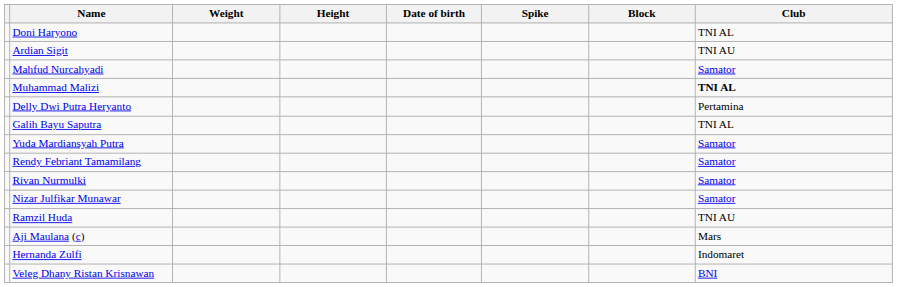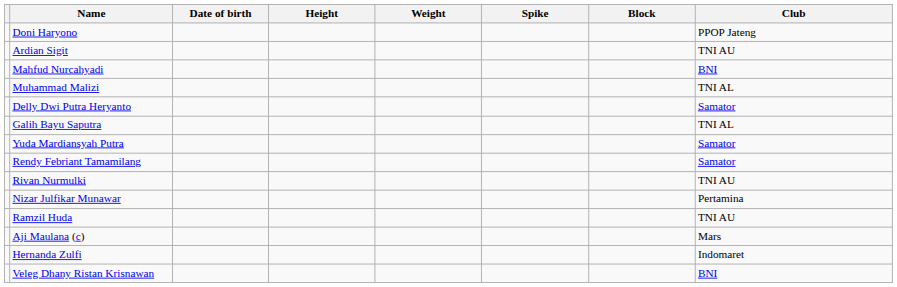 <table class="wikitable sortable" style="font-size:80%; text-align:center;">
 <tr>
 <th></th>
 <th style="width:14em">Name</th>
+<th style="width:8em">Date of birth</th>
+<th style="width:9em">Height</th>
 <th style="width:9em">Weight</th>
-<th style="width:9em">Height</th>
-<th style="width:8em">Date of birth</th>
 <th style="width:9em">Spike</th>
 <th style="width:9em">Block</th>
 <th style="width:17em">Club</th>
 </tr>
 <tr>
 <td></td>
 <td align=left><a href='#'>Doni Haryono</a></td>
-<td></td>
-<td></td>
 <td align=right></td>
 <td></td>
 <td></td>
-<td align="left"> TNI AL</td>
+<td></td>
+<td></td>
+<td align="left"> PPOP Jateng</td>
 </tr>
 <tr>
 <td></td>
 <td align=left><a href='#'>Ardian Sigit</a></td>
+<td align=right></td>
 <td></td>
 <td></td>
-<td align=right></td>
 <td></td>
 <td></td>
 <td align="left"> TNI AU</td>
 </tr>
 <tr>
 <td></td>
 <td align=left><a href='#'>Mahfud Nurcahyadi</a></td>
+<td align=right></td>
 <td></td>
 <td></td>
+<td></td>
+<td></td>
+<td align="left"> <a href='#'>BNI</a></td>
+</tr>
+<tr>
+<td></td>
+<td align=left><a href='#'>Muhammad Malizi</a></td>
 <td align=right></td>
+<td></td>
+<td></td>
+<td></td>
+<td></td>
+<td align="left"> TNI AL</td>
+</tr>
+<tr>
+<td></td>
+<td align=left><a href='#'>Delly Dwi Putra Heryanto</a></td>
+<td align=right></td>
+<td></td>
+<td></td>
 <td></td>
 <td></td>
 <td align="left"> <a href='#'>Samator</a></td>
 </tr>
 <tr>
 <td></td>
-<td align=left><a href='#'>Muhammad Malizi</a></td>
-<td></td>
-<td></td>
+<td align=left><a href='#'>Galih Bayu Saputra</a></td>
 <td align=right></td>
 <td></td>
 <td></td>
-<td align="left"><strong> TNI AL</strong></td>
-</tr>
-<tr>
-<td></td>
-<td align=left><a href='#'>Delly Dwi Putra Heryanto</a></td>
-<td></td>
-<td></td>
-<td align=right></td>
-<td></td>
-<td></td>
-<td align="left"> Pertamina</td>
-</tr>
-<tr>
-<td></td>
-<td align=left><a href='#'>Galih Bayu Saputra</a></td>
-<td></td>
-<td></td>
-<td align=right></td>
 <td></td>
 <td></td>
 <td align="left"> TNI AL</td>
 </tr>
 <tr>
 <td></td>
 <td align=left><a href='#'>Yuda Mardiansyah Putra</a></td>
+<td align=right></td>
 <td></td>
 <td></td>
-<td align=right></td>
 <td></td>
 <td></td>
 <td align="left"> <a href='#'>Samator</a></td>
 </tr>
 <tr>
 <td></td>
 <td align=left><a href='#'>Rendy Febriant Tamamilang</a></td>
+<td align=right></td>
 <td></td>
 <td></td>
-<td align=right></td>
 <td></td>
 <td></td>
 <td align="left"> <a href='#'>Samator</a></td>
 </tr>
 <tr>
 <td></td>
 <td align=left><a href='#'>Rivan Nurmulki</a></td>
-<td></td>
-<td></td>
 <td align=right></td>
 <td></td>
 <td></td>
-<td align="left"> <a href='#'>Samator</a></td>
+<td></td>
+<td></td>
+<td align="left"> TNI AU</td>
 </tr>
 <tr>
 <td></td>
 <td align=left><a href='#'>Nizar Julfikar Munawar</a></td>
-<td></td>
-<td></td>
 <td align=right></td>
 <td></td>
 <td></td>
-<td align="left"> <a href='#'>Samator</a></td>
+<td></td>
+<td></td>
+<td align="left"> Pertamina</td>
 </tr>
 <tr>
 <td></td>
 <td align=left><a href='#'>Ramzil Huda</a></td>
+<td align=right></td>
 <td></td>
 <td></td>
-<td align=right></td>
 <td></td>
 <td></td>
 <td align="left"> TNI AU</td>
 </tr>
 <tr>
 <td></td>
 <td align=left><a href='#'>Aji Maulana</a> (<a href='#'>c</a>)</td>
+<td align=right></td>
 <td></td>
 <td></td>
-<td align=right></td>
 <td></td>
 <td></td>
 <td align="left"> Mars</td>
 </tr>
 <tr>
 <td></td>
 <td align=left><a href='#'>Hernanda Zulfi</a></td>
+<td align=right></td>
 <td></td>
 <td></td>
-<td align=right></td>
 <td></td>
 <td></td>
 <td align="left"> Indomaret</td>
 </tr>
 <tr>
 <td></td>
 <td align=left><a href='#'>Veleg Dhany Ristan Krisnawan</a></td>
+<td align=right></td>
 <td></td>
 <td></td>
-<td align=right></td>
 <td></td>
 <td></td>
 <td align="left"> <a href='#'>BNI</a></td>
 </tr>
 </table>
